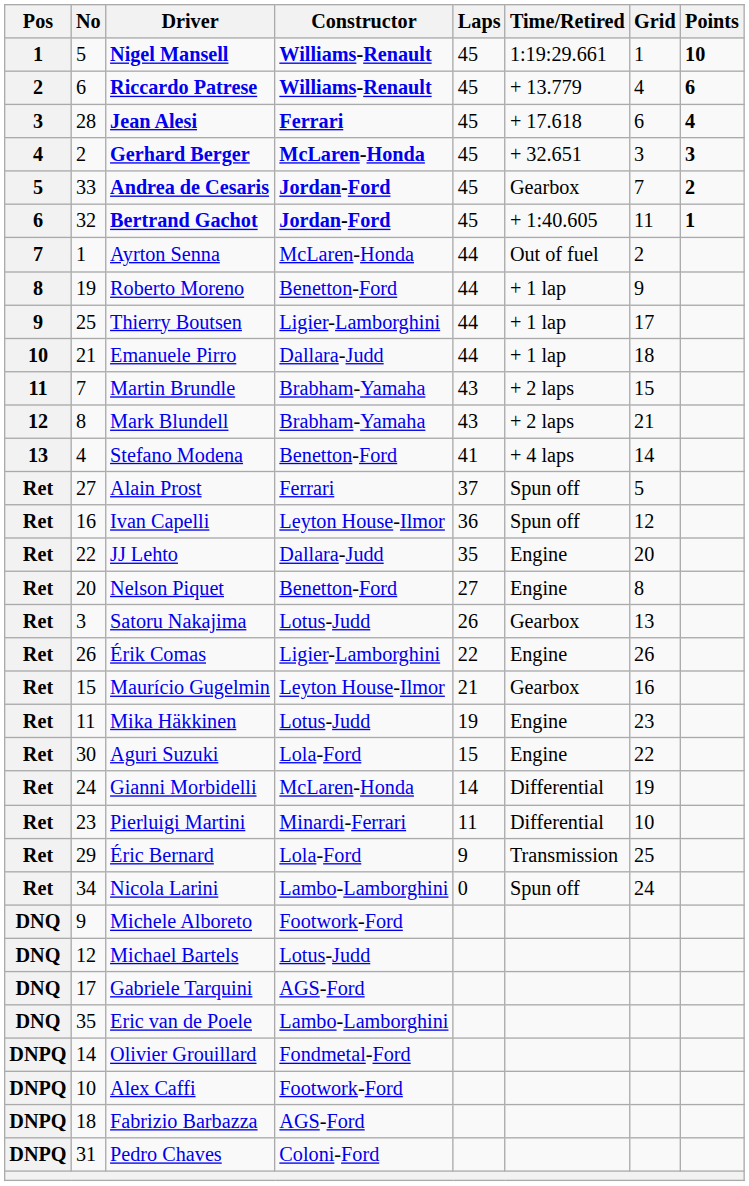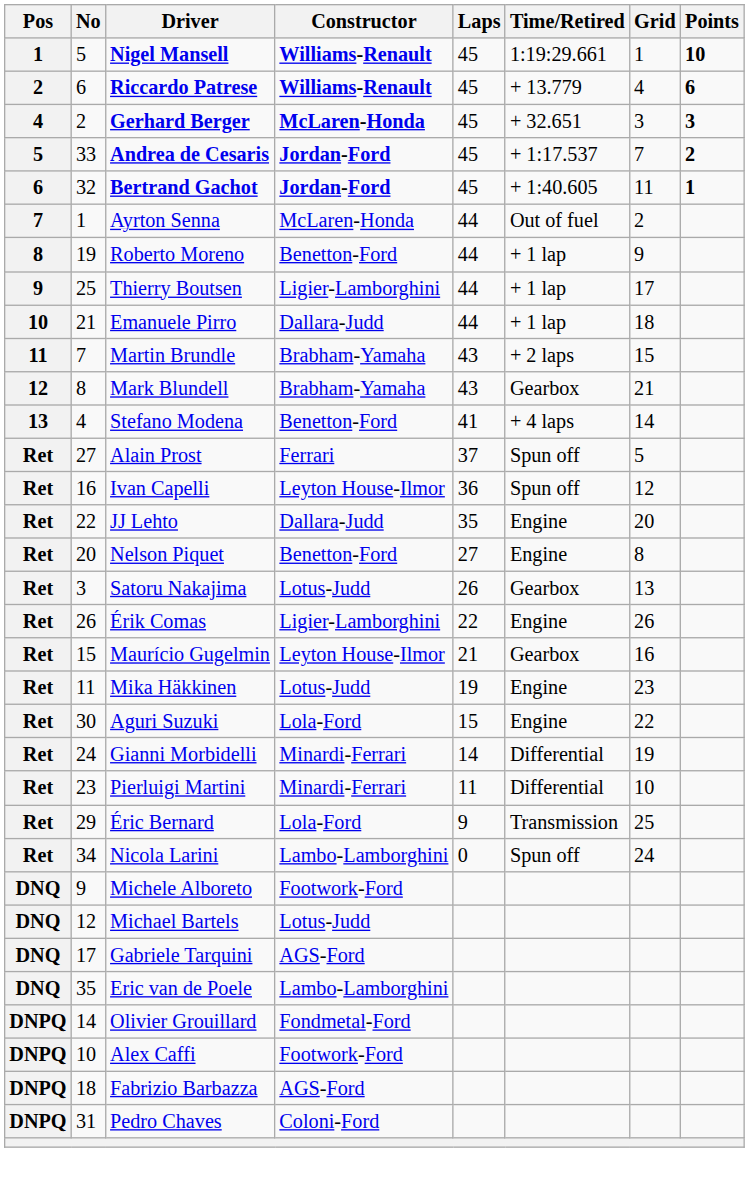 <table class="wikitable sortable" style="font-size: 95%;">
 <tr>
 <th>Pos</th>
 <th>No</th>
 <th>Driver</th>
 <th>Constructor</th>
 <th>Laps</th>
 <th>Time/Retired</th>
 <th>Grid</th>
 <th>Points</th>
 </tr>
 <tr>
 <th>1</th>
 <td>5</td>
 <td> <strong><a href='#'>Nigel Mansell</a></strong></td>
 <td><strong><a href='#'>Williams</a>-<a href='#'>Renault</a></strong></td>
 <td>45</td>
 <td>1:19:29.661</td>
 <td>1</td>
 <td><strong>10</strong></td>
 </tr>
 <tr>
 <th>2</th>
 <td>6</td>
 <td> <strong><a href='#'>Riccardo Patrese</a></strong></td>
 <td><strong><a href='#'>Williams</a>-<a href='#'>Renault</a></strong></td>
 <td>45</td>
 <td>+ 13.779</td>
 <td>4</td>
 <td><strong>6</strong></td>
 </tr>
 <tr>
-<th>3</th>
-<td>28</td>
-<td> <strong><a href='#'>Jean Alesi</a></strong></td>
-<td><strong><a href='#'>Ferrari</a></strong></td>
-<td>45</td>
-<td>+ 17.618</td>
-<td>6</td>
-<td><strong>4</strong></td>
-</tr>
-<tr>
 <th>4</th>
 <td>2</td>
 <td> <strong><a href='#'>Gerhard Berger</a></strong></td>
 <td><strong><a href='#'>McLaren</a>-<a href='#'>Honda</a></strong></td>
 <td>45</td>
 <td>+ 32.651</td>
 <td>3</td>
 <td><strong>3</strong></td>
 </tr>
 <tr>
 <th>5</th>
 <td>33</td>
 <td> <strong><a href='#'>Andrea de Cesaris</a></strong></td>
 <td><strong><a href='#'>Jordan</a>-<a href='#'>Ford</a></strong></td>
 <td>45</td>
-<td>Gearbox</td>
+<td>+ 1:17.537</td>
 <td>7</td>
 <td><strong>2</strong></td>
 </tr>
 <tr>
 <th>6</th>
 <td>32</td>
 <td> <strong><a href='#'>Bertrand Gachot</a></strong></td>
 <td><strong><a href='#'>Jordan</a>-<a href='#'>Ford</a></strong></td>
 <td>45</td>
 <td>+ 1:40.605</td>
 <td>11</td>
 <td><strong>1</strong></td>
 </tr>
 <tr>
 <th>7</th>
 <td>1</td>
 <td> <a href='#'>Ayrton Senna</a></td>
 <td><a href='#'>McLaren</a>-<a href='#'>Honda</a></td>
 <td>44</td>
 <td>Out of fuel</td>
 <td>2</td>
 <td></td>
 </tr>
 <tr>
 <th>8</th>
 <td>19</td>
 <td> <a href='#'>Roberto Moreno</a></td>
 <td><a href='#'>Benetton</a>-<a href='#'>Ford</a></td>
 <td>44</td>
 <td>+ 1 lap</td>
 <td>9</td>
 <td></td>
 </tr>
 <tr>
 <th>9</th>
 <td>25</td>
 <td> <a href='#'>Thierry Boutsen</a></td>
 <td><a href='#'>Ligier</a>-<a href='#'>Lamborghini</a></td>
 <td>44</td>
 <td>+ 1 lap</td>
 <td>17</td>
 <td></td>
 </tr>
 <tr>
 <th>10</th>
 <td>21</td>
 <td> <a href='#'>Emanuele Pirro</a></td>
 <td><a href='#'>Dallara</a>-<a href='#'>Judd</a></td>
 <td>44</td>
 <td>+ 1 lap</td>
 <td>18</td>
 <td></td>
 </tr>
 <tr>
 <th>11</th>
 <td>7</td>
 <td> <a href='#'>Martin Brundle</a></td>
 <td><a href='#'>Brabham</a>-<a href='#'>Yamaha</a></td>
 <td>43</td>
 <td>+ 2 laps</td>
 <td>15</td>
 <td></td>
 </tr>
 <tr>
 <th>12</th>
 <td>8</td>
 <td> <a href='#'>Mark Blundell</a></td>
 <td><a href='#'>Brabham</a>-<a href='#'>Yamaha</a></td>
 <td>43</td>
-<td>+ 2 laps</td>
+<td>Gearbox</td>
 <td>21</td>
 <td></td>
 </tr>
 <tr>
 <th>13</th>
 <td>4</td>
 <td> <a href='#'>Stefano Modena</a></td>
 <td><a href='#'>Benetton</a>-<a href='#'>Ford</a></td>
 <td>41</td>
 <td>+ 4 laps</td>
 <td>14</td>
 <td></td>
 </tr>
 <tr>
 <th>Ret</th>
 <td>27</td>
 <td> <a href='#'>Alain Prost</a></td>
 <td><a href='#'>Ferrari</a></td>
 <td>37</td>
 <td>Spun off</td>
 <td>5</td>
 <td></td>
 </tr>
 <tr>
 <th>Ret</th>
 <td>16</td>
 <td> <a href='#'>Ivan Capelli</a></td>
 <td><a href='#'>Leyton House</a>-<a href='#'>Ilmor</a></td>
 <td>36</td>
 <td>Spun off</td>
 <td>12</td>
 <td></td>
 </tr>
 <tr>
 <th>Ret</th>
 <td>22</td>
 <td> <a href='#'>JJ Lehto</a></td>
 <td><a href='#'>Dallara</a>-<a href='#'>Judd</a></td>
 <td>35</td>
 <td>Engine</td>
 <td>20</td>
 <td></td>
 </tr>
 <tr>
 <th>Ret</th>
 <td>20</td>
 <td> <a href='#'>Nelson Piquet</a></td>
 <td><a href='#'>Benetton</a>-<a href='#'>Ford</a></td>
 <td>27</td>
 <td>Engine</td>
 <td>8</td>
 <td></td>
 </tr>
 <tr>
 <th>Ret</th>
 <td>3</td>
 <td> <a href='#'>Satoru Nakajima</a></td>
 <td><a href='#'>Lotus</a>-<a href='#'>Judd</a></td>
 <td>26</td>
 <td>Gearbox</td>
 <td>13</td>
 <td></td>
 </tr>
 <tr>
 <th>Ret</th>
 <td>26</td>
 <td> <a href='#'>Érik Comas</a></td>
 <td><a href='#'>Ligier</a>-<a href='#'>Lamborghini</a></td>
 <td>22</td>
 <td>Engine</td>
 <td>26</td>
 <td></td>
 </tr>
 <tr>
 <th>Ret</th>
 <td>15</td>
 <td> <a href='#'>Maurício Gugelmin</a></td>
 <td><a href='#'>Leyton House</a>-<a href='#'>Ilmor</a></td>
 <td>21</td>
 <td>Gearbox</td>
 <td>16</td>
 <td></td>
 </tr>
 <tr>
 <th>Ret</th>
 <td>11</td>
 <td> <a href='#'>Mika Häkkinen</a></td>
 <td><a href='#'>Lotus</a>-<a href='#'>Judd</a></td>
 <td>19</td>
 <td>Engine</td>
 <td>23</td>
 <td></td>
 </tr>
 <tr>
 <th>Ret</th>
 <td>30</td>
 <td> <a href='#'>Aguri Suzuki</a></td>
 <td><a href='#'>Lola</a>-<a href='#'>Ford</a></td>
 <td>15</td>
 <td>Engine</td>
 <td>22</td>
 <td></td>
 </tr>
 <tr>
 <th>Ret</th>
 <td>24</td>
 <td> <a href='#'>Gianni Morbidelli</a></td>
-<td><a href='#'>McLaren</a>-<a href='#'>Honda</a></td>
+<td><a href='#'>Minardi</a>-<a href='#'>Ferrari</a></td>
 <td>14</td>
 <td>Differential</td>
 <td>19</td>
 <td></td>
 </tr>
 <tr>
 <th>Ret</th>
 <td>23</td>
 <td> <a href='#'>Pierluigi Martini</a></td>
 <td><a href='#'>Minardi</a>-<a href='#'>Ferrari</a></td>
 <td>11</td>
 <td>Differential</td>
 <td>10</td>
 <td></td>
 </tr>
 <tr>
 <th>Ret</th>
 <td>29</td>
 <td> <a href='#'>Éric Bernard</a></td>
 <td><a href='#'>Lola</a>-<a href='#'>Ford</a></td>
 <td>9</td>
 <td>Transmission</td>
 <td>25</td>
 <td></td>
 </tr>
 <tr>
 <th>Ret</th>
 <td>34</td>
 <td> <a href='#'>Nicola Larini</a></td>
 <td><a href='#'>Lambo</a>-<a href='#'>Lamborghini</a></td>
 <td>0</td>
 <td>Spun off</td>
 <td>24</td>
 <td></td>
 </tr>
 <tr>
 <th>DNQ</th>
 <td>9</td>
 <td> <a href='#'>Michele Alboreto</a></td>
 <td><a href='#'>Footwork</a>-<a href='#'>Ford</a></td>
 <td></td>
 <td></td>
 <td></td>
 <td></td>
 </tr>
 <tr>
 <th>DNQ</th>
 <td>12</td>
 <td> <a href='#'>Michael Bartels</a></td>
 <td><a href='#'>Lotus</a>-<a href='#'>Judd</a></td>
 <td></td>
 <td></td>
 <td></td>
 <td></td>
 </tr>
 <tr>
 <th>DNQ</th>
 <td>17</td>
 <td> <a href='#'>Gabriele Tarquini</a></td>
 <td><a href='#'>AGS</a>-<a href='#'>Ford</a></td>
 <td></td>
 <td></td>
 <td></td>
 <td></td>
 </tr>
 <tr>
 <th>DNQ</th>
 <td>35</td>
 <td> <a href='#'>Eric van de Poele</a></td>
 <td><a href='#'>Lambo</a>-<a href='#'>Lamborghini</a></td>
 <td></td>
 <td></td>
 <td></td>
 <td></td>
 </tr>
 <tr>
 <th>DNPQ</th>
 <td>14</td>
 <td> <a href='#'>Olivier Grouillard</a></td>
 <td><a href='#'>Fondmetal</a>-<a href='#'>Ford</a></td>
 <td></td>
 <td></td>
 <td></td>
 <td></td>
 </tr>
 <tr>
 <th>DNPQ</th>
 <td>10</td>
 <td> <a href='#'>Alex Caffi</a></td>
 <td><a href='#'>Footwork</a>-<a href='#'>Ford</a></td>
 <td></td>
 <td></td>
 <td></td>
 <td></td>
 </tr>
 <tr>
 <th>DNPQ</th>
 <td>18</td>
 <td> <a href='#'>Fabrizio Barbazza</a></td>
 <td><a href='#'>AGS</a>-<a href='#'>Ford</a></td>
 <td></td>
 <td></td>
 <td></td>
 <td></td>
 </tr>
 <tr>
 <th>DNPQ</th>
 <td>31</td>
 <td> <a href='#'>Pedro Chaves</a></td>
 <td><a href='#'>Coloni</a>-<a href='#'>Ford</a></td>
 <td></td>
 <td></td>
 <td></td>
 <td></td>
 </tr>
 <tr>
 <th colspan="8"></th>
 </tr>
 </table>
